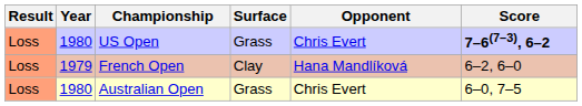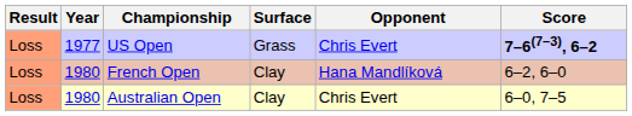 <table class="sortable wikitable">
 <tr>
 <th>Result</th>
 <th>Year</th>
 <th style="width:140px">Championship</th>
 <th style="width:50px">Surface</th>
 <th style="width:180px">Opponent</th>
 <th style="width:120px" class="unsortable">Score</th>
 </tr>
 <tr bgcolor="#CCCCFF">
 <td style="background:#ffa07a;">Loss</td>
-<td><a href='#'>1980</a></td>
+<td><a href='#'>1977</a></td>
 <td><a href='#'>US Open</a></td>
 <td>Grass</td>
 <td> <a href='#'>Chris Evert</a></td>
 <td><strong>7–6<sup>(7–3)</sup>, 6–2</strong></td>
 </tr>
 <tr style="background:#ebc2af;">
 <td style="background:#ffa07a;">Loss</td>
-<td><a href='#'>1979</a></td>
+<td><a href='#'>1980</a></td>
 <td><a href='#'>French Open</a></td>
 <td>Clay</td>
 <td> <a href='#'>Hana Mandlíková</a></td>
 <td>6–2, 6–0</td>
 </tr>
 <tr bgcolor="#FFFFCC">
 <td style="background:#ffa07a;">Loss</td>
 <td><a href='#'>1980</a></td>
 <td><a href='#'>Australian Open</a></td>
-<td>Grass</td>
+<td>Clay</td>
 <td> Chris Evert</td>
 <td>6–0, 7–5</td>
 </tr>
 </table>
